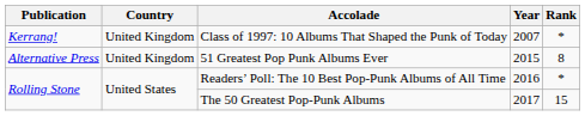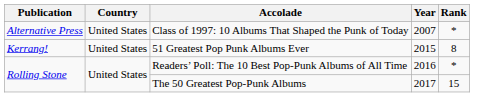 <table class="wikitable">
 <tr>
 <th>Publication</th>
 <th>Country</th>
 <th>Accolade</th>
 <th>Year</th>
 <th>Rank</th>
 </tr>
 <tr>
-<td><em><a href='#'>Kerrang!</a></em></td>
-<td>United Kingdom</td>
+<td><em><a href='#'>Alternative Press</a></em></td>
+<td>United States</td>
 <td>Class of 1997: 10 Albums That Shaped the Punk of Today</td>
 <td>2007</td>
 <td style="text-align:center;">*</td>
 </tr>
 <tr>
-<td><em><a href='#'>Alternative Press</a></em></td>
-<td>United Kingdom</td>
+<td><em><a href='#'>Kerrang!</a></em></td>
+<td>United States</td>
 <td>51 Greatest Pop Punk Albums Ever</td>
 <td>2015</td>
 <td style="text-align:center;">8</td>
 </tr>
 <tr>
 <td rowspan="2"><em><a href='#'>Rolling Stone</a></em></td>
 <td rowspan="2">United States</td>
 <td>Readers’ Poll: The 10 Best Pop-Punk Albums of All Time</td>
 <td>2016</td>
 <td style="text-align:center;">*</td>
 </tr>
 <tr>
 <td>The 50 Greatest Pop-Punk Albums</td>
 <td>2017</td>
 <td style="text-align:center;">15</td>
 </tr>
 </table>
